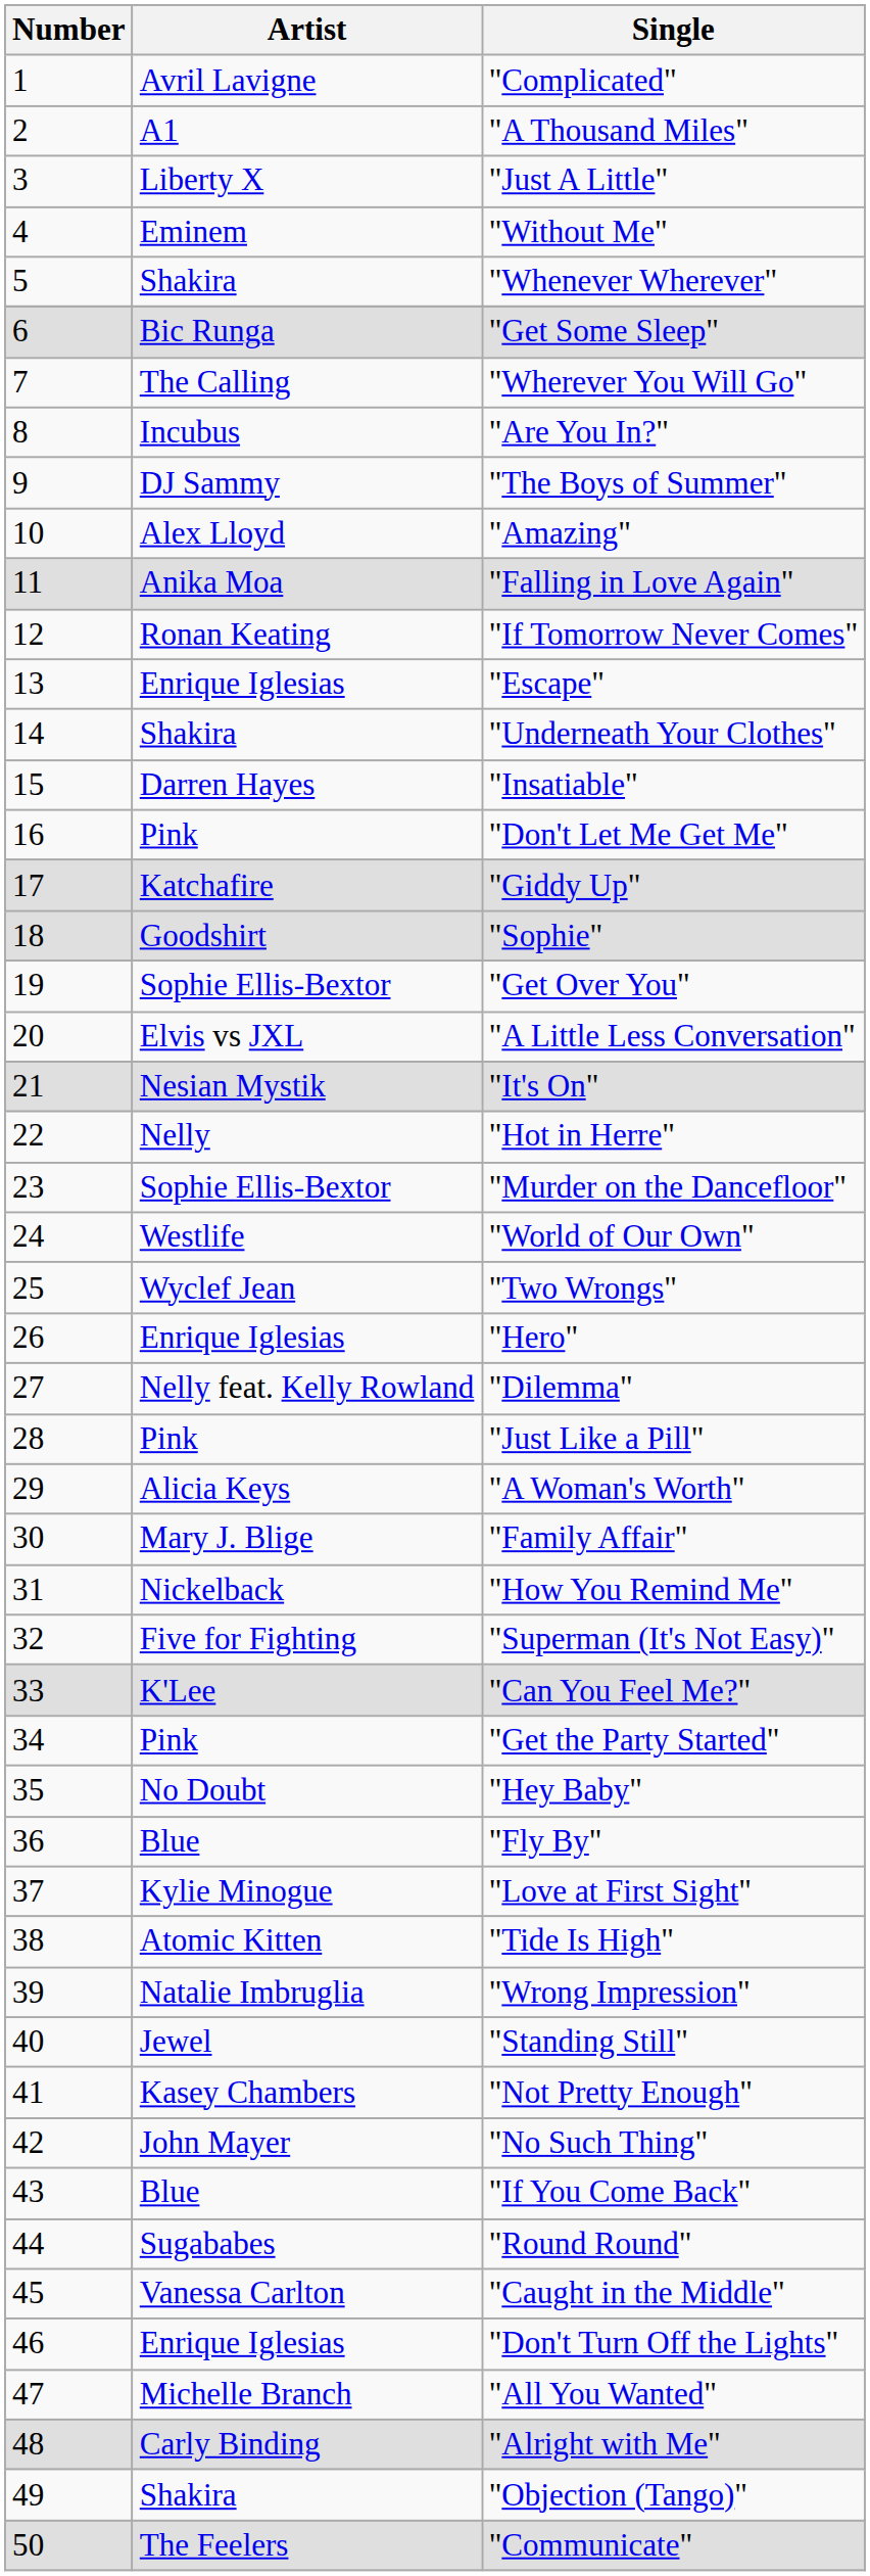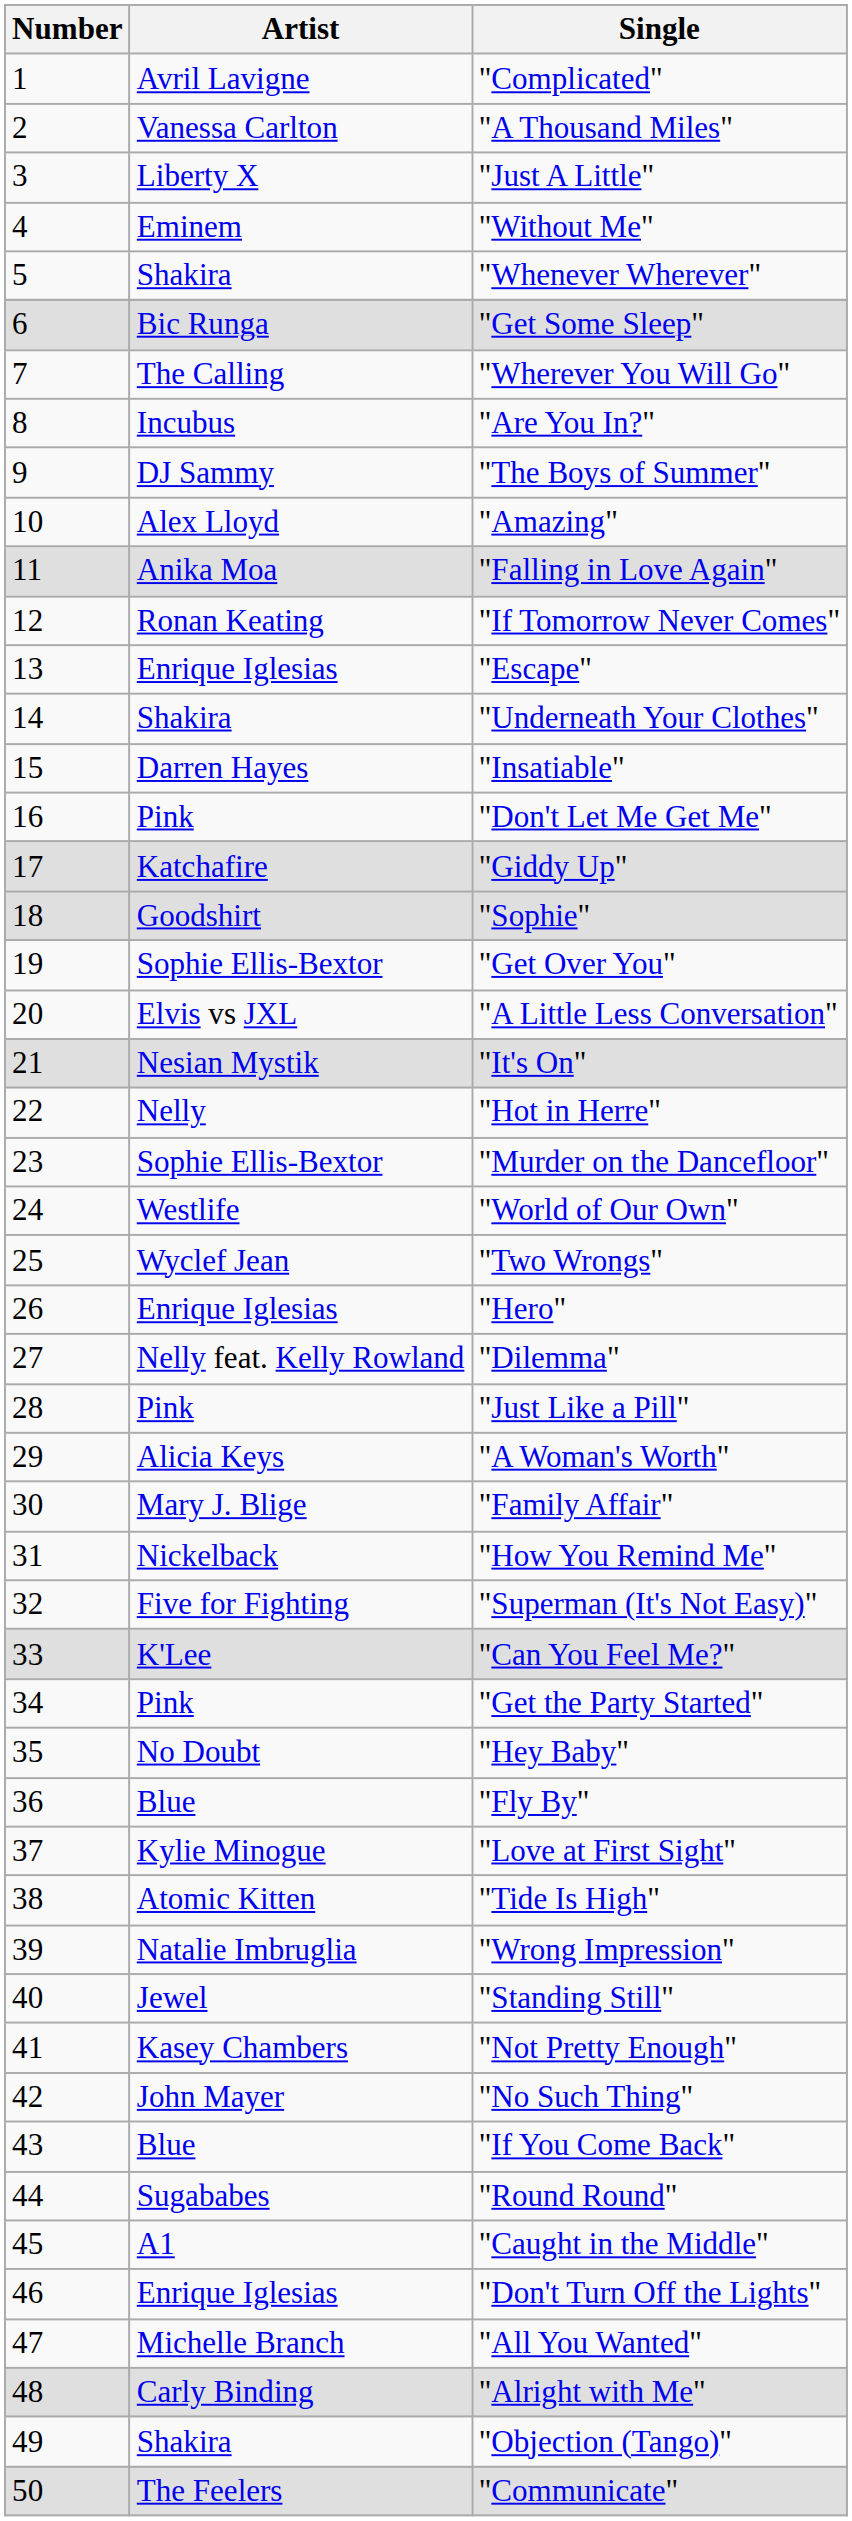 <table class="wikitable sortable">
 <tr>
 <th>Number</th>
 <th>Artist</th>
 <th>Single</th>
 </tr>
 <tr>
 <td>1</td>
 <td><a href='#'>Avril Lavigne</a></td>
 <td>"<a href='#'>Complicated</a>"</td>
 </tr>
 <tr>
 <td>2</td>
-<td><a href='#'>A1</a></td>
+<td><a href='#'>Vanessa Carlton</a></td>
 <td>"<a href='#'>A Thousand Miles</a>"</td>
 </tr>
 <tr>
 <td>3</td>
 <td><a href='#'>Liberty X</a></td>
 <td>"<a href='#'>Just A Little</a>"</td>
 </tr>
 <tr>
 <td>4</td>
 <td><a href='#'>Eminem</a></td>
 <td>"<a href='#'>Without Me</a>"</td>
 </tr>
 <tr>
 <td>5</td>
 <td><a href='#'>Shakira</a></td>
 <td>"<a href='#'>Whenever Wherever</a>"</td>
 </tr>
 <tr>
 </tr>
 <tr bgcolor="#DFDFDF">
 <td>6</td>
 <td><a href='#'>Bic Runga</a></td>
 <td>"<a href='#'>Get Some Sleep</a>"</td>
 </tr>
 <tr>
 <td>7</td>
 <td><a href='#'>The Calling</a></td>
 <td>"<a href='#'>Wherever You Will Go</a>"</td>
 </tr>
 <tr>
 <td>8</td>
 <td><a href='#'>Incubus</a></td>
 <td>"<a href='#'>Are You In?</a>"</td>
 </tr>
 <tr>
 <td>9</td>
 <td><a href='#'>DJ Sammy</a></td>
 <td>"<a href='#'>The Boys of Summer</a>"</td>
 </tr>
 <tr>
 <td>10</td>
 <td><a href='#'>Alex Lloyd</a></td>
 <td>"<a href='#'>Amazing</a>"</td>
 </tr>
 <tr bgcolor="#DFDFDF">
 <td>11</td>
 <td><a href='#'>Anika Moa</a></td>
 <td>"<a href='#'>Falling in Love Again</a>"</td>
 </tr>
 <tr>
 <td>12</td>
 <td><a href='#'>Ronan Keating</a></td>
 <td>"<a href='#'>If Tomorrow Never Comes</a>"</td>
 </tr>
 <tr>
 <td>13</td>
 <td><a href='#'>Enrique Iglesias</a></td>
 <td>"<a href='#'>Escape</a>"</td>
 </tr>
 <tr>
 <td>14</td>
 <td><a href='#'>Shakira</a></td>
 <td>"<a href='#'>Underneath Your Clothes</a>"</td>
 </tr>
 <tr>
 <td>15</td>
 <td><a href='#'>Darren Hayes</a></td>
 <td>"<a href='#'>Insatiable</a>"</td>
 </tr>
 <tr>
 <td>16</td>
 <td><a href='#'>Pink</a></td>
 <td>"<a href='#'>Don't Let Me Get Me</a>"</td>
 </tr>
 <tr bgcolor="#DFDFDF">
 <td>17</td>
 <td><a href='#'>Katchafire</a></td>
 <td>"<a href='#'>Giddy Up</a>"</td>
 </tr>
 <tr bgcolor="#DFDFDF">
 <td>18</td>
 <td><a href='#'>Goodshirt</a></td>
 <td>"<a href='#'>Sophie</a>"</td>
 </tr>
 <tr>
 <td>19</td>
 <td><a href='#'>Sophie Ellis-Bextor</a></td>
 <td>"<a href='#'>Get Over You</a>"</td>
 </tr>
 <tr>
 <td>20</td>
 <td><a href='#'>Elvis</a> vs <a href='#'>JXL</a></td>
 <td>"<a href='#'>A Little Less Conversation</a>"</td>
 </tr>
 <tr bgcolor="#DFDFDF">
 <td>21</td>
 <td><a href='#'>Nesian Mystik</a></td>
 <td>"<a href='#'>It's On</a>"</td>
 </tr>
 <tr>
 <td>22</td>
 <td><a href='#'>Nelly</a></td>
 <td>"<a href='#'>Hot in Herre</a>"</td>
 </tr>
 <tr>
 <td>23</td>
 <td><a href='#'>Sophie Ellis-Bextor</a></td>
 <td>"<a href='#'>Murder on the Dancefloor</a>"</td>
 </tr>
 <tr>
 <td>24</td>
 <td><a href='#'>Westlife</a></td>
 <td>"<a href='#'>World of Our Own</a>"</td>
 </tr>
 <tr>
 <td>25</td>
 <td><a href='#'>Wyclef Jean</a></td>
 <td>"<a href='#'>Two Wrongs</a>"</td>
 </tr>
 <tr>
 <td>26</td>
 <td><a href='#'>Enrique Iglesias</a></td>
 <td>"<a href='#'>Hero</a>"</td>
 </tr>
 <tr>
 <td>27</td>
 <td><a href='#'>Nelly</a> feat. <a href='#'>Kelly Rowland</a></td>
 <td>"<a href='#'>Dilemma</a>"</td>
 </tr>
 <tr>
 <td>28</td>
 <td><a href='#'>Pink</a></td>
 <td>"<a href='#'>Just Like a Pill</a>"</td>
 </tr>
 <tr>
 <td>29</td>
 <td><a href='#'>Alicia Keys</a></td>
 <td>"<a href='#'>A Woman's Worth</a>"</td>
 </tr>
 <tr>
 <td>30</td>
 <td><a href='#'>Mary J. Blige</a></td>
 <td>"<a href='#'>Family Affair</a>"</td>
 </tr>
 <tr>
 <td>31</td>
 <td><a href='#'>Nickelback</a></td>
 <td>"<a href='#'>How You Remind Me</a>"</td>
 </tr>
 <tr>
 <td>32</td>
 <td><a href='#'>Five for Fighting</a></td>
 <td>"<a href='#'>Superman (It's Not Easy)</a>"</td>
 </tr>
 <tr bgcolor="#DFDFDF">
 <td>33</td>
 <td><a href='#'>K'Lee</a></td>
 <td>"<a href='#'>Can You Feel Me?</a>"</td>
 </tr>
 <tr>
 <td>34</td>
 <td><a href='#'>Pink</a></td>
 <td>"<a href='#'>Get the Party Started</a>"</td>
 </tr>
 <tr>
 <td>35</td>
 <td><a href='#'>No Doubt</a></td>
 <td>"<a href='#'>Hey Baby</a>"</td>
 </tr>
 <tr>
 <td>36</td>
 <td><a href='#'>Blue</a></td>
 <td>"<a href='#'>Fly By</a>"</td>
 </tr>
 <tr>
 <td>37</td>
 <td><a href='#'>Kylie Minogue</a></td>
 <td>"<a href='#'>Love at First Sight</a>"</td>
 </tr>
 <tr>
 <td>38</td>
 <td><a href='#'>Atomic Kitten</a></td>
 <td>"<a href='#'>Tide Is High</a>"</td>
 </tr>
 <tr>
 <td>39</td>
 <td><a href='#'>Natalie Imbruglia</a></td>
 <td>"<a href='#'>Wrong Impression</a>"</td>
 </tr>
 <tr>
 <td>40</td>
 <td><a href='#'>Jewel</a></td>
 <td>"<a href='#'>Standing Still</a>"</td>
 </tr>
 <tr>
 <td>41</td>
 <td><a href='#'>Kasey Chambers</a></td>
 <td>"<a href='#'>Not Pretty Enough</a>"</td>
 </tr>
 <tr>
 <td>42</td>
 <td><a href='#'>John Mayer</a></td>
 <td>"<a href='#'>No Such Thing</a>"</td>
 </tr>
 <tr>
 <td>43</td>
 <td><a href='#'>Blue</a></td>
 <td>"<a href='#'>If You Come Back</a>"</td>
 </tr>
 <tr>
 <td>44</td>
 <td><a href='#'>Sugababes</a></td>
 <td>"<a href='#'>Round Round</a>"</td>
 </tr>
 <tr>
 <td>45</td>
-<td><a href='#'>Vanessa Carlton</a></td>
+<td><a href='#'>A1</a></td>
 <td>"<a href='#'>Caught in the Middle</a>"</td>
 </tr>
 <tr>
 <td>46</td>
 <td><a href='#'>Enrique Iglesias</a></td>
 <td>"<a href='#'>Don't Turn Off the Lights</a>"</td>
 </tr>
 <tr>
 <td>47</td>
 <td><a href='#'>Michelle Branch</a></td>
 <td>"<a href='#'>All You Wanted</a>"</td>
 </tr>
 <tr bgcolor="#DFDFDF">
 <td>48</td>
 <td><a href='#'>Carly Binding</a></td>
 <td>"<a href='#'>Alright with Me</a>"</td>
 </tr>
 <tr>
 <td>49</td>
 <td><a href='#'>Shakira</a></td>
 <td>"<a href='#'>Objection (Tango)</a>"</td>
 </tr>
 <tr bgcolor="#DFDFDF">
 <td>50</td>
 <td><a href='#'>The Feelers</a></td>
 <td>"<a href='#'>Communicate</a>"</td>
 </tr>
 </table>
